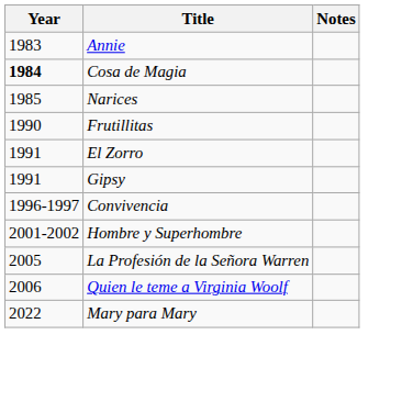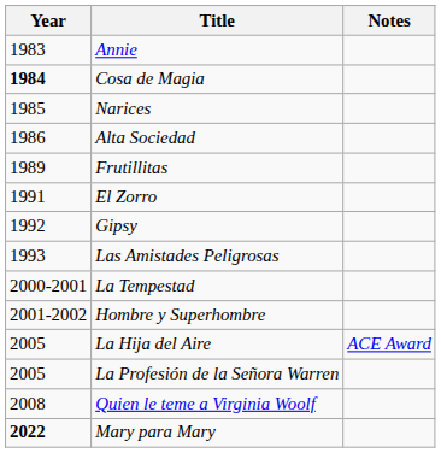 <table class="wikitable" style="font-size: 90%;">
 <tr>
 <th>Year</th>
 <th>Title</th>
 <th>Notes</th>
 </tr>
 <tr>
 <td>1983</td>
 <td><em><a href='#'>Annie</a></em></td>
 <td></td>
 </tr>
 <tr>
 <td><strong>1984</strong></td>
 <td><em>Cosa de Magia</em></td>
 <td></td>
 </tr>
 <tr>
 <td>1985</td>
 <td><em>Narices</em></td>
 <td></td>
 </tr>
 <tr>
-<td>1990</td>
+<td>1986</td>
+<td><em>Alta Sociedad</em></td>
+<td></td>
+</tr>
+<tr>
+<td>1989</td>
 <td><em>Frutillitas</em></td>
 <td></td>
 </tr>
 <tr>
 <td>1991</td>
 <td><em>El Zorro</em></td>
 <td></td>
 </tr>
 <tr>
-<td>1991</td>
+<td>1992</td>
 <td><em>Gipsy</em></td>
 <td></td>
 </tr>
 <tr>
-<td>1996-1997</td>
-<td><em>Convivencia</em></td>
+<td>1993</td>
+<td><em>Las Amistades Peligrosas</em></td>
+<td></td>
+</tr>
+<tr>
+<td>2000-2001</td>
+<td><em>La Tempestad</em></td>
 <td></td>
 </tr>
 <tr>
 <td>2001-2002</td>
 <td><em>Hombre y Superhombre</em></td>
 <td></td>
 </tr>
 <tr>
 <td>2005</td>
+<td><em>La Hija del Aire</em></td>
+<td><em><a href='#'>ACE Award</a></em></td>
+</tr>
+<tr>
+<td>2005</td>
 <td><em>La Profesión de la Señora Warren</em></td>
 <td></td>
 </tr>
 <tr>
-<td>2006</td>
+<td>2008</td>
 <td><em><a href='#'>Quien le teme a Virginia Woolf</a></em></td>
 <td></td>
 </tr>
 <tr>
-<td>2022</td>
+<td><strong>2022</strong></td>
 <td><em>Mary para Mary</em></td>
 </tr>
 </table>
